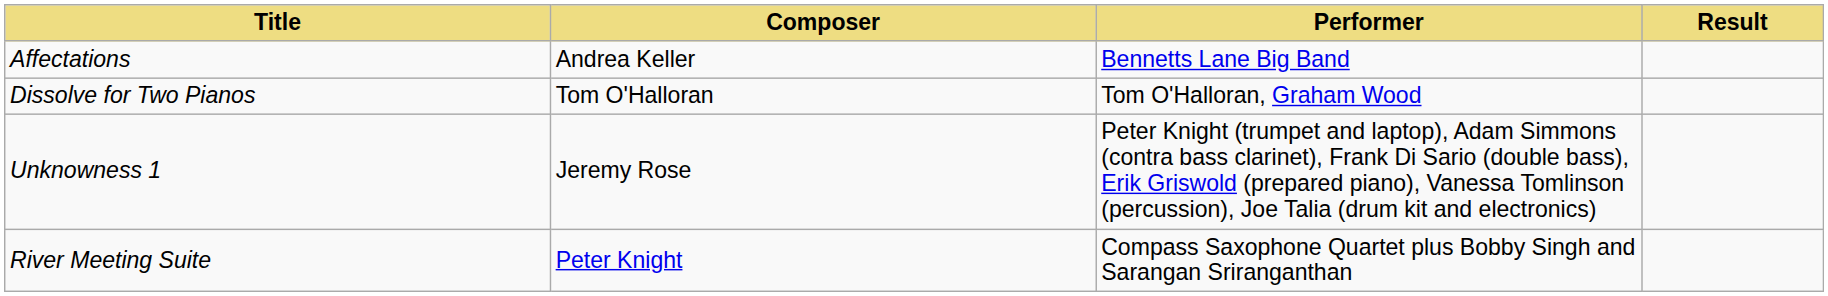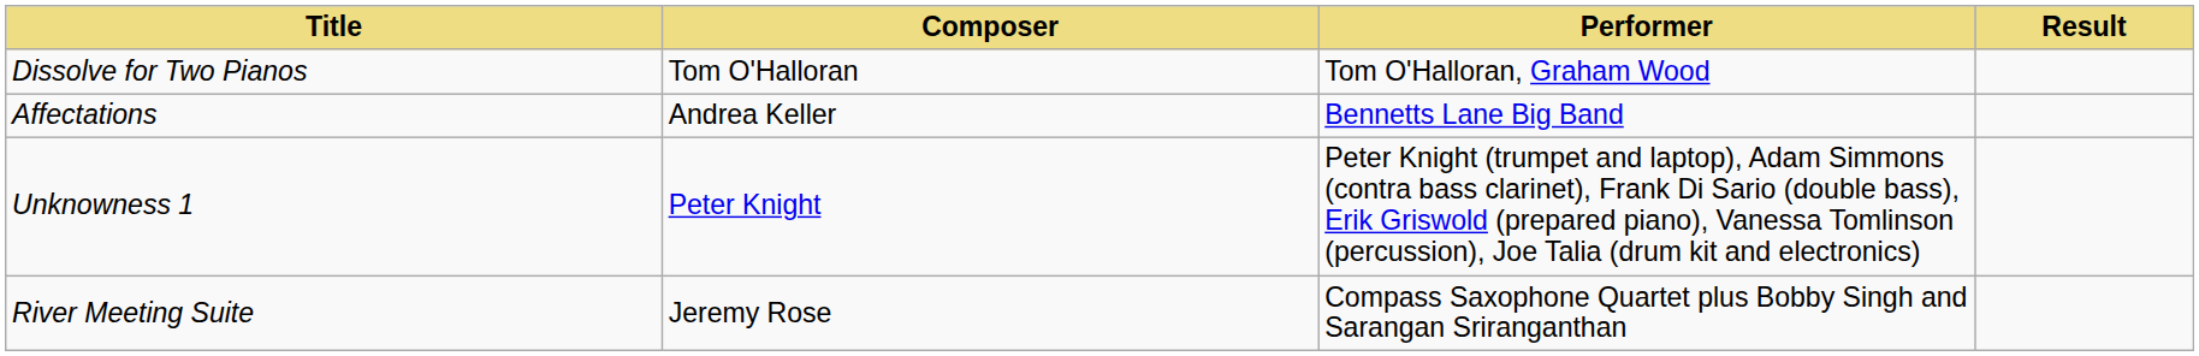 <table class="wikitable" width=100%>
 <tr>
 <th style="width:30%;background:#EEDD82;">Title</th>
 <th style="width:30%;background:#EEDD82;">Composer</th>
 <th style="width:30%;background:#EEDD82;">Performer</th>
 <th style="width:10%;background:#EEDD82;">Result<br></th>
 </tr>
 <tr>
+<td><em>Dissolve for Two Pianos </em></td>
+<td>Tom O'Halloran</td>
+<td>Tom O'Halloran, <a href='#'>Graham Wood</a></td>
+<td></td>
+</tr>
+<tr>
 <td><em>Affectations</em></td>
 <td>Andrea Keller</td>
 <td><a href='#'>Bennetts Lane Big Band</a></td>
 <td></td>
 </tr>
 <tr>
-<td><em>Dissolve for Two Pianos </em></td>
-<td>Tom O'Halloran</td>
-<td>Tom O'Halloran, <a href='#'>Graham Wood</a></td>
-<td></td>
-</tr>
-<tr>
 <td><em>Unknowness 1</em></td>
-<td>Jeremy Rose</td>
+<td><a href='#'>Peter Knight</a></td>
 <td>Peter Knight (trumpet and laptop), Adam Simmons (contra bass clarinet), Frank Di Sario (double bass), <a href='#'>Erik Griswold</a> (prepared piano), Vanessa Tomlinson (percussion), Joe Talia (drum kit and electronics)</td>
 <td></td>
 </tr>
 <tr>
 <td><em>River Meeting Suite</em></td>
-<td><a href='#'>Peter Knight</a></td>
+<td>Jeremy Rose</td>
 <td>Compass Saxophone Quartet plus Bobby Singh and Sarangan Sriranganthan</td>
 <td></td>
 </tr>
 </table>
